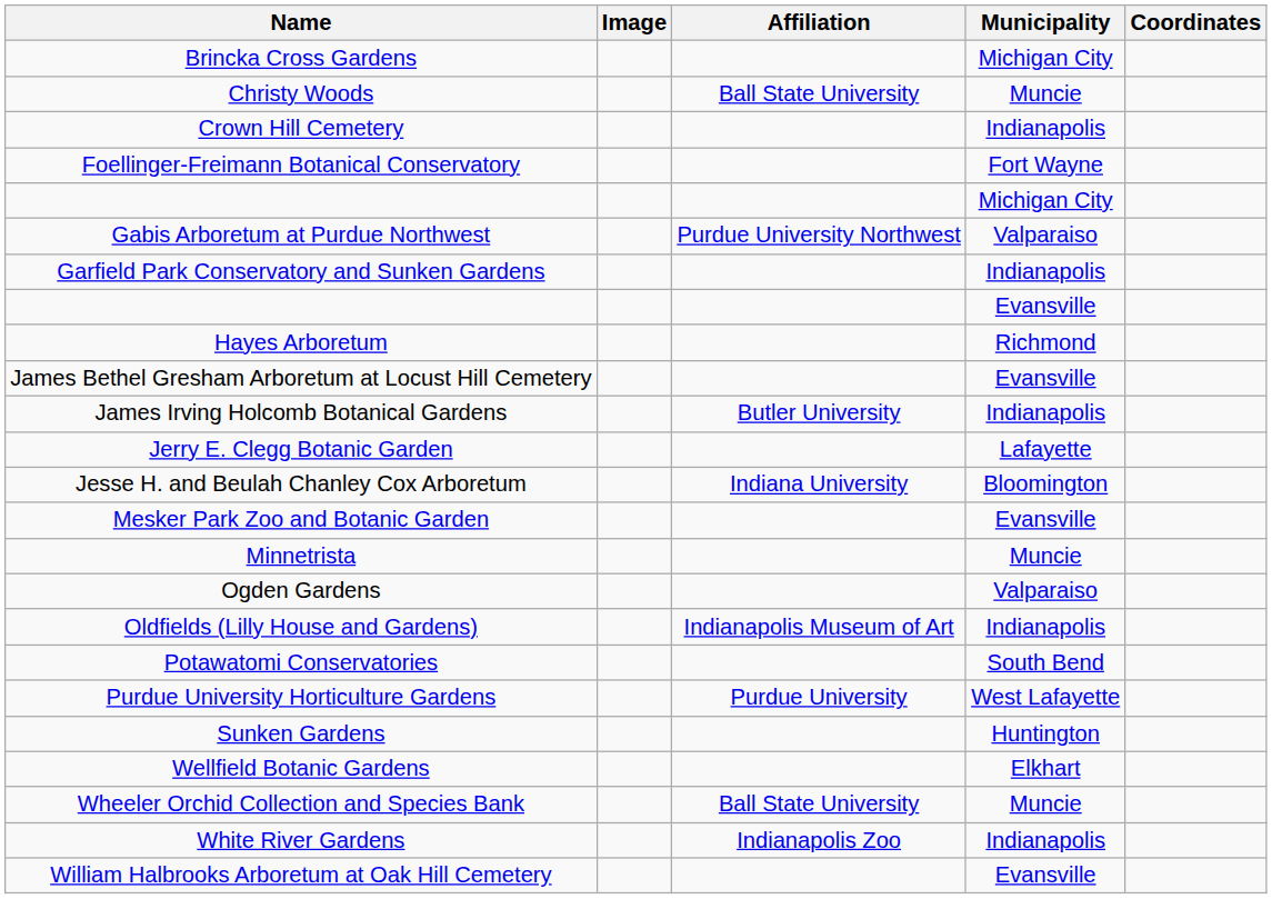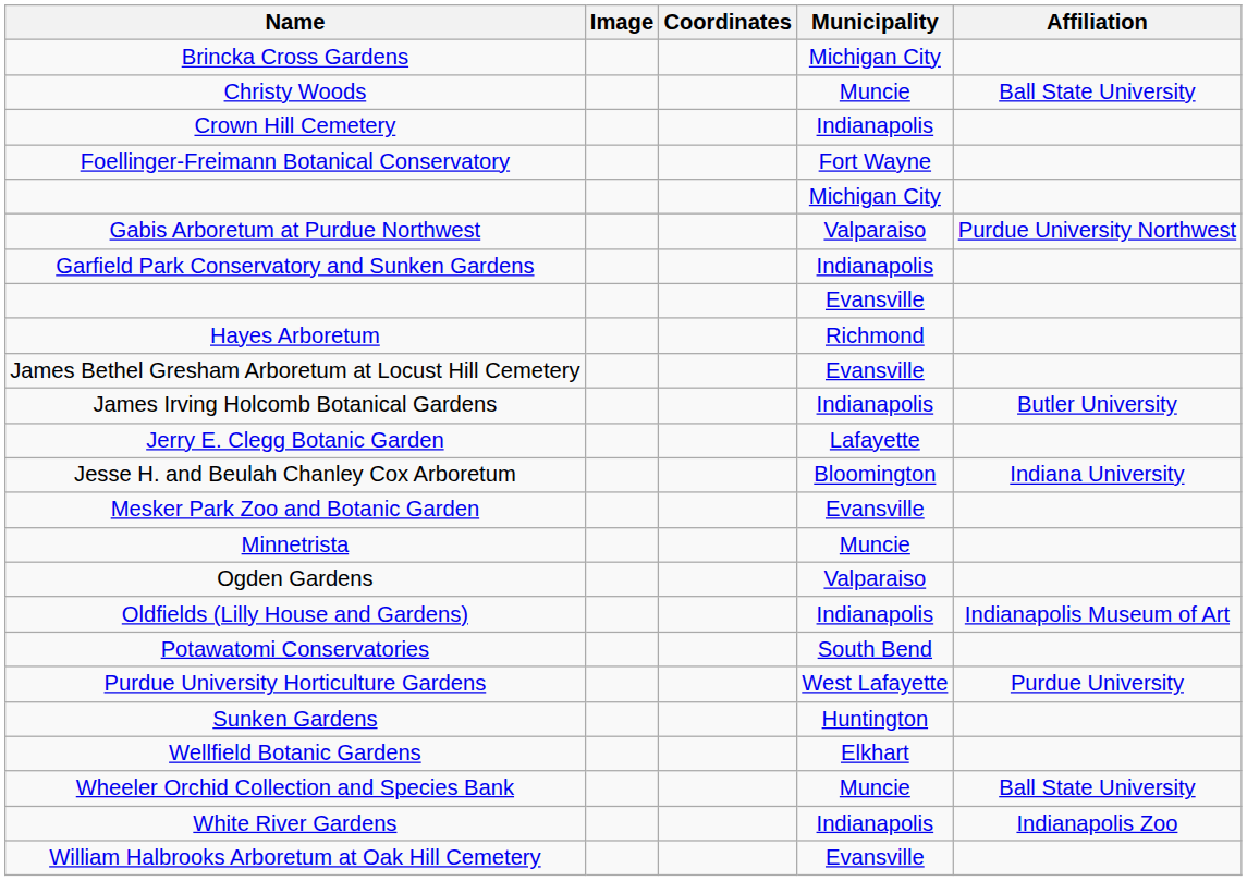 <table class="wikitable sortable" style="text-align:center;" "width:100%">
 <tr>
 <th>Name</th>
 <th class="unsortable">Image</th>
+<th>Coordinates</th>
+<th>Municipality</th>
 <th>Affiliation</th>
-<th>Municipality</th>
-<th>Coordinates</th>
 </tr>
 <tr>
 <td><a href='#'>Brincka Cross Gardens</a></td>
 <td></td>
 <td></td>
 <td><a href='#'>Michigan City</a></td>
 <td></td>
 </tr>
 <tr>
 <td><a href='#'>Christy Woods</a></td>
 <td></td>
+<td></td>
+<td><a href='#'>Muncie</a></td>
 <td><a href='#'>Ball State University</a></td>
-<td><a href='#'>Muncie</a></td>
-<td></td>
 </tr>
 <tr>
 <td><a href='#'>Crown Hill Cemetery</a></td>
 <td></td>
 <td></td>
 <td><a href='#'>Indianapolis</a></td>
 <td></td>
 </tr>
 <tr>
 <td><a href='#'>Foellinger-Freimann Botanical Conservatory</a></td>
 <td></td>
 <td></td>
 <td><a href='#'>Fort Wayne</a></td>
 <td></td>
 </tr>
 <tr>
 <td></td>
 <td></td>
 <td></td>
 <td><a href='#'>Michigan City</a></td>
 <td></td>
 </tr>
 <tr>
 <td><a href='#'>Gabis Arboretum at Purdue Northwest</a></td>
 <td></td>
+<td></td>
+<td><a href='#'>Valparaiso</a></td>
 <td><a href='#'>Purdue University Northwest</a></td>
-<td><a href='#'>Valparaiso</a></td>
-<td></td>
 </tr>
 <tr>
 <td><a href='#'>Garfield Park Conservatory and Sunken Gardens</a></td>
 <td></td>
 <td></td>
 <td><a href='#'>Indianapolis</a></td>
 <td></td>
 </tr>
 <tr>
 <td></td>
 <td></td>
 <td></td>
 <td><a href='#'>Evansville</a></td>
 <td></td>
 </tr>
 <tr>
 <td><a href='#'>Hayes Arboretum</a></td>
 <td></td>
 <td></td>
 <td><a href='#'>Richmond</a></td>
 <td></td>
 </tr>
 <tr>
 <td>James Bethel Gresham Arboretum at Locust Hill Cemetery</td>
 <td></td>
 <td></td>
 <td><a href='#'>Evansville</a></td>
 <td></td>
 </tr>
 <tr>
 <td>James Irving Holcomb Botanical Gardens</td>
 <td></td>
+<td></td>
+<td><a href='#'>Indianapolis</a></td>
 <td><a href='#'>Butler University</a></td>
-<td><a href='#'>Indianapolis</a></td>
-<td></td>
 </tr>
 <tr>
 <td><a href='#'>Jerry E. Clegg Botanic Garden</a></td>
 <td></td>
 <td></td>
 <td><a href='#'>Lafayette</a></td>
 <td></td>
 </tr>
 <tr>
 <td>Jesse H. and Beulah Chanley Cox Arboretum</td>
 <td></td>
+<td></td>
+<td><a href='#'>Bloomington</a></td>
 <td><a href='#'>Indiana University</a></td>
-<td><a href='#'>Bloomington</a></td>
-<td></td>
 </tr>
 <tr>
 <td><a href='#'>Mesker Park Zoo and Botanic Garden</a></td>
 <td></td>
 <td></td>
 <td><a href='#'>Evansville</a></td>
 <td></td>
 </tr>
 <tr>
 <td><a href='#'>Minnetrista</a></td>
 <td></td>
 <td></td>
 <td><a href='#'>Muncie</a></td>
 <td></td>
 </tr>
 <tr>
 <td>Ogden Gardens</td>
 <td></td>
 <td></td>
 <td><a href='#'>Valparaiso</a></td>
 <td></td>
 </tr>
 <tr>
 <td><a href='#'>Oldfields (Lilly House and Gardens)</a></td>
 <td></td>
+<td></td>
+<td><a href='#'>Indianapolis</a></td>
 <td><a href='#'>Indianapolis Museum of Art</a></td>
-<td><a href='#'>Indianapolis</a></td>
-<td></td>
 </tr>
 <tr>
 <td><a href='#'>Potawatomi Conservatories</a></td>
 <td></td>
 <td></td>
 <td><a href='#'>South Bend</a></td>
 <td></td>
 </tr>
 <tr>
 <td><a href='#'>Purdue University Horticulture Gardens</a></td>
 <td></td>
+<td></td>
+<td><a href='#'>West Lafayette</a></td>
 <td><a href='#'>Purdue University</a></td>
-<td><a href='#'>West Lafayette</a></td>
-<td></td>
 </tr>
 <tr>
 <td><a href='#'>Sunken Gardens</a></td>
 <td></td>
 <td></td>
 <td><a href='#'>Huntington</a></td>
 <td></td>
 </tr>
 <tr>
 <td><a href='#'>Wellfield Botanic Gardens</a></td>
 <td></td>
 <td></td>
 <td><a href='#'>Elkhart</a></td>
 <td></td>
 </tr>
 <tr>
 <td><a href='#'>Wheeler Orchid Collection and Species Bank</a></td>
 <td></td>
+<td></td>
+<td><a href='#'>Muncie</a></td>
 <td><a href='#'>Ball State University</a></td>
-<td><a href='#'>Muncie</a></td>
-<td></td>
 </tr>
 <tr>
 <td><a href='#'>White River Gardens</a></td>
 <td></td>
+<td></td>
+<td><a href='#'>Indianapolis</a></td>
 <td><a href='#'>Indianapolis Zoo</a></td>
-<td><a href='#'>Indianapolis</a></td>
-<td></td>
 </tr>
 <tr>
 <td><a href='#'>William Halbrooks Arboretum at Oak Hill Cemetery</a></td>
 <td></td>
 <td></td>
 <td><a href='#'>Evansville</a></td>
 <td></td>
 </tr>
 </table>
